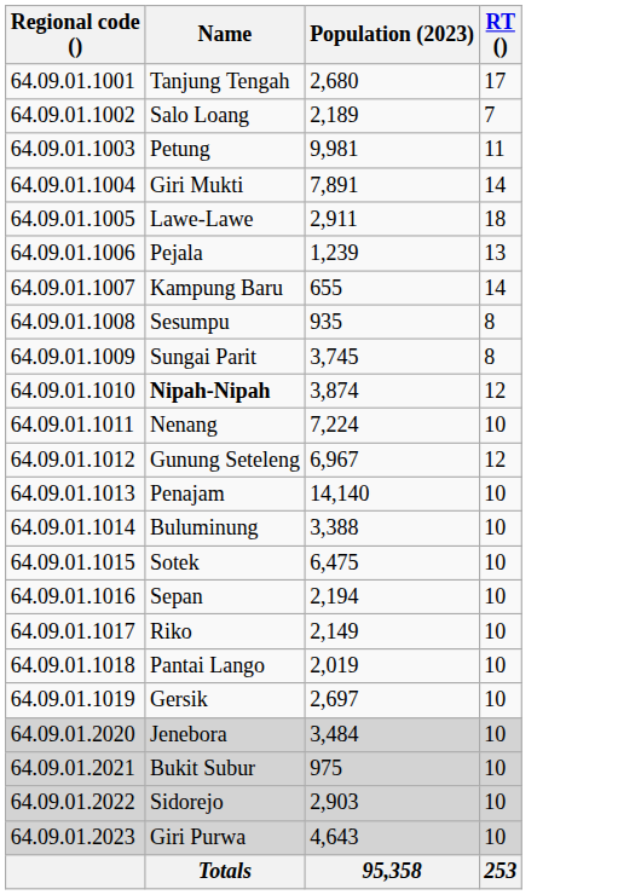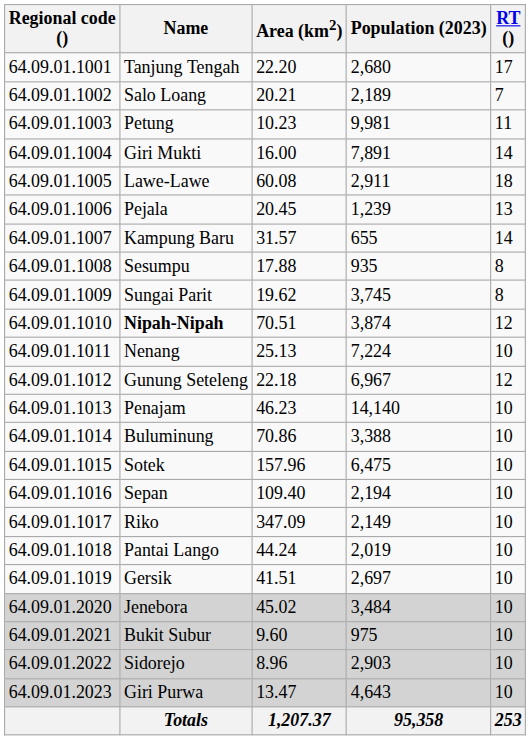 <table class="wikitable sortable">
 <tr>
 <th>Regional code<br>()</th>
 <th>Name</th>
+<th>Area (km<sup>2</sup>)</th>
 <th>Population (2023)</th>
 <th><a href='#'>RT</a><br>()</th>
 </tr>
 <tr>
 <td>64.09.01.1001</td>
 <td>Tanjung Tengah</td>
+<td>22.20</td>
 <td>2,680</td>
 <td>17</td>
 </tr>
 <tr>
 <td>64.09.01.1002</td>
 <td>Salo Loang</td>
+<td>20.21</td>
 <td>2,189</td>
 <td>7</td>
 </tr>
 <tr>
 <td>64.09.01.1003</td>
 <td>Petung</td>
+<td>10.23</td>
 <td>9,981</td>
 <td>11</td>
 </tr>
 <tr>
 <td>64.09.01.1004</td>
 <td>Giri Mukti</td>
+<td>16.00</td>
 <td>7,891</td>
 <td>14</td>
 </tr>
 <tr>
 <td>64.09.01.1005</td>
 <td>Lawe-Lawe</td>
+<td>60.08</td>
 <td>2,911</td>
 <td>18</td>
 </tr>
 <tr>
 <td>64.09.01.1006</td>
 <td>Pejala</td>
+<td>20.45</td>
 <td>1,239</td>
 <td>13</td>
 </tr>
 <tr>
 <td>64.09.01.1007</td>
 <td>Kampung Baru</td>
+<td>31.57</td>
 <td>655</td>
 <td>14</td>
 </tr>
 <tr>
 <td>64.09.01.1008</td>
 <td>Sesumpu</td>
+<td>17.88</td>
 <td>935</td>
 <td>8</td>
 </tr>
 <tr>
 <td>64.09.01.1009</td>
 <td>Sungai Parit</td>
+<td>19.62</td>
 <td>3,745</td>
 <td>8</td>
 </tr>
 <tr>
 <td>64.09.01.1010</td>
 <td><strong>Nipah-Nipah</strong></td>
+<td>70.51</td>
 <td>3,874</td>
 <td>12</td>
 </tr>
 <tr>
 <td>64.09.01.1011</td>
 <td>Nenang</td>
+<td>25.13</td>
 <td>7,224</td>
 <td>10</td>
 </tr>
 <tr>
 <td>64.09.01.1012</td>
 <td>Gunung Seteleng</td>
+<td>22.18</td>
 <td>6,967</td>
 <td>12</td>
 </tr>
 <tr>
 <td>64.09.01.1013</td>
 <td>Penajam</td>
+<td>46.23</td>
 <td>14,140</td>
 <td>10</td>
 </tr>
 <tr>
 <td>64.09.01.1014</td>
 <td>Buluminung</td>
+<td>70.86</td>
 <td>3,388</td>
 <td>10</td>
 </tr>
 <tr>
 <td>64.09.01.1015</td>
 <td>Sotek</td>
+<td>157.96</td>
 <td>6,475</td>
 <td>10</td>
 </tr>
 <tr>
 <td>64.09.01.1016</td>
 <td>Sepan</td>
+<td>109.40</td>
 <td>2,194</td>
 <td>10</td>
 </tr>
 <tr>
 <td>64.09.01.1017</td>
 <td>Riko</td>
+<td>347.09</td>
 <td>2,149</td>
 <td>10</td>
 </tr>
 <tr>
 <td>64.09.01.1018</td>
 <td>Pantai Lango</td>
+<td>44.24</td>
 <td>2,019</td>
 <td>10</td>
 </tr>
 <tr>
 <td>64.09.01.1019</td>
 <td>Gersik</td>
+<td>41.51</td>
 <td>2,697</td>
 <td>10</td>
 </tr>
 <tr style="background:lightgrey">
 <td>64.09.01.2020</td>
 <td>Jenebora</td>
+<td>45.02</td>
 <td>3,484</td>
 <td>10</td>
 </tr>
 <tr style="background:lightgrey">
 <td>64.09.01.2021</td>
 <td>Bukit Subur</td>
+<td>9.60</td>
 <td>975</td>
 <td>10</td>
 </tr>
 <tr style="background:lightgrey">
 <td>64.09.01.2022</td>
 <td>Sidorejo</td>
+<td>8.96</td>
 <td>2,903</td>
 <td>10</td>
 </tr>
 <tr style="background:lightgrey">
 <td>64.09.01.2023</td>
 <td>Giri Purwa</td>
+<td>13.47</td>
 <td>4,643</td>
 <td>10</td>
 </tr>
 <tr>
 <th></th>
 <th><em>Totals</em></th>
+<th><em>1,207.37</em></th>
 <th><em>95,358</em></th>
 <th><em>253</em></th>
 </tr>
 </table>
